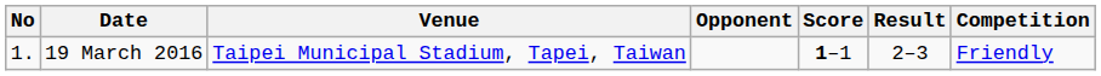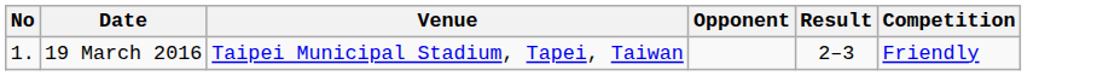 <table class="wikitable" style="font-size:85%;">
 <tr>
 <th>No</th>
 <th>Date</th>
 <th>Venue</th>
 <th>Opponent</th>
-<th>Score</th>
 <th>Result</th>
 <th>Competition</th>
 </tr>
 <tr>
 <td>1.</td>
 <td>19 March 2016</td>
 <td><a href='#'>Taipei Municipal Stadium</a>, <a href='#'>Tapei</a>, <a href='#'>Taiwan</a></td>
 <td></td>
-<td align=center><strong>1</strong>–1</td>
 <td align=center>2–3</td>
 <td><a href='#'>Friendly</a></td>
 </tr>
 </table>
